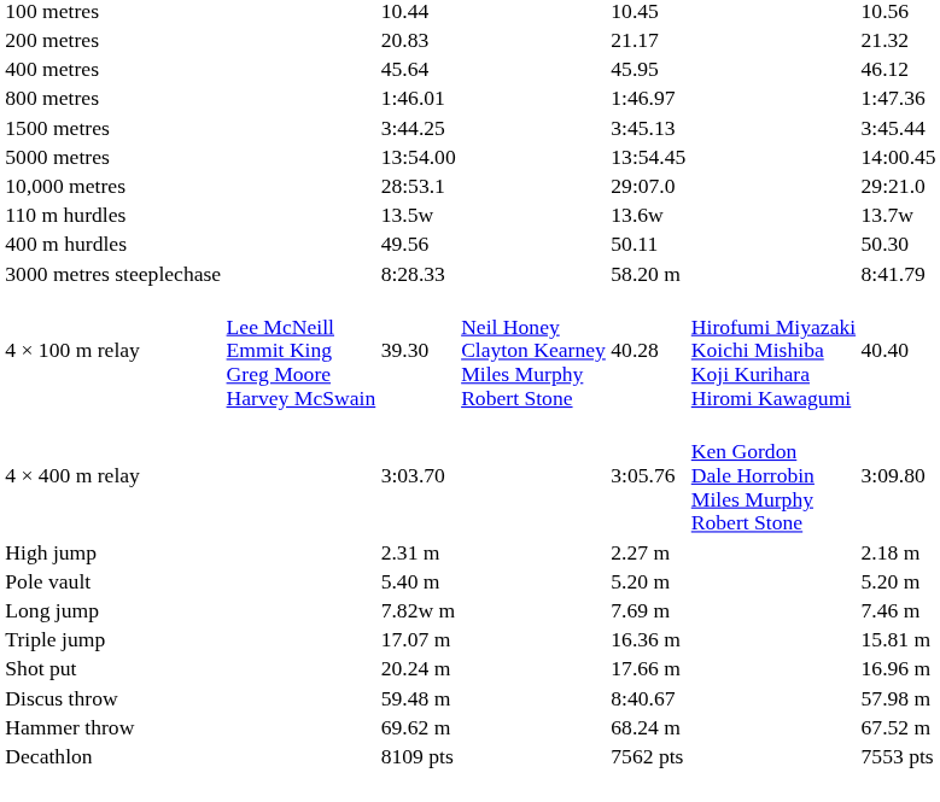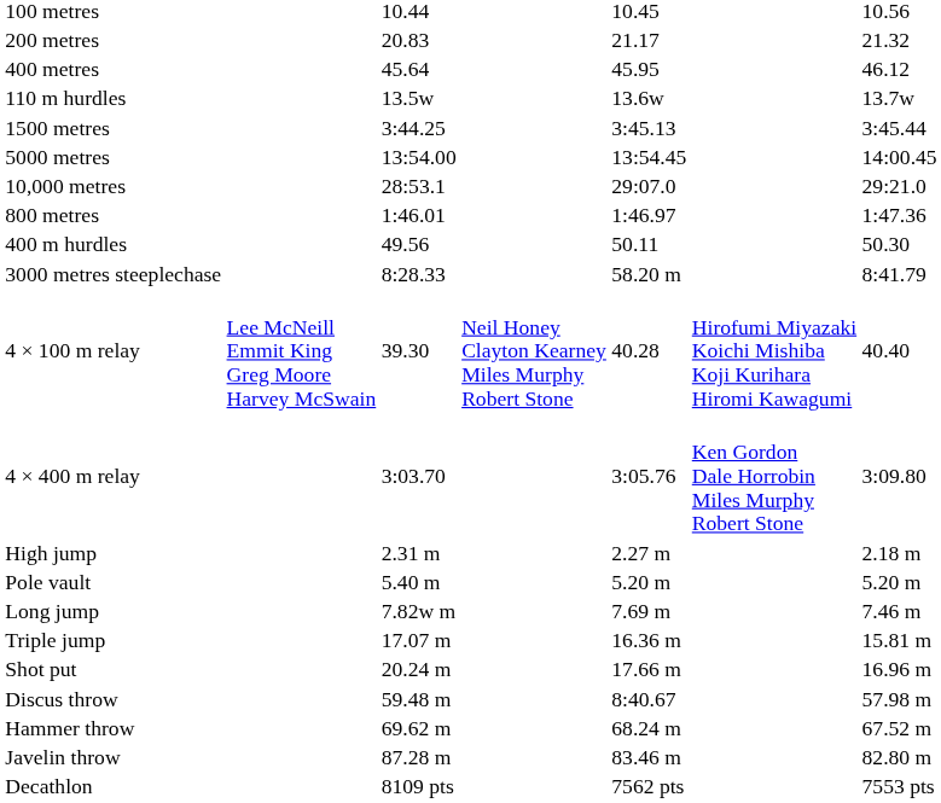 <table>
 <tr>
 <td>100 metres</td>
 <td></td>
 <td>10.44</td>
 <td></td>
 <td>10.45</td>
 <td></td>
 <td>10.56</td>
 </tr>
 <tr>
 <td>200 metres</td>
 <td></td>
 <td>20.83</td>
 <td></td>
 <td>21.17</td>
 <td></td>
 <td>21.32</td>
 </tr>
 <tr>
 <td>400 metres</td>
 <td></td>
 <td>45.64</td>
 <td></td>
 <td>45.95</td>
 <td></td>
 <td>46.12</td>
 </tr>
 <tr>
-<td>800 metres</td>
+<td>110 m hurdles</td>
 <td></td>
-<td>1:46.01</td>
+<td>13.5w</td>
 <td></td>
-<td>1:46.97</td>
+<td>13.6w</td>
 <td></td>
-<td>1:47.36</td>
+<td>13.7w</td>
 </tr>
 <tr>
 <td>1500 metres</td>
 <td></td>
 <td>3:44.25</td>
 <td></td>
 <td>3:45.13</td>
 <td></td>
 <td>3:45.44</td>
 </tr>
 <tr>
 <td>5000 metres</td>
 <td></td>
 <td>13:54.00</td>
 <td></td>
 <td>13:54.45</td>
 <td></td>
 <td>14:00.45</td>
 </tr>
 <tr>
 <td>10,000 metres</td>
 <td></td>
 <td>28:53.1</td>
 <td></td>
 <td>29:07.0</td>
 <td></td>
 <td>29:21.0</td>
 </tr>
 <tr>
-<td>110 m hurdles</td>
+<td>800 metres</td>
 <td></td>
-<td>13.5w</td>
+<td>1:46.01</td>
 <td></td>
-<td>13.6w</td>
+<td>1:46.97</td>
 <td></td>
-<td>13.7w</td>
+<td>1:47.36</td>
 </tr>
 <tr>
 <td>400 m hurdles</td>
 <td></td>
 <td>49.56</td>
 <td></td>
 <td>50.11</td>
 <td></td>
 <td>50.30</td>
 </tr>
 <tr>
 <td>3000 metres steeplechase</td>
 <td></td>
 <td>8:28.33</td>
 <td></td>
 <td>58.20 m</td>
 <td></td>
 <td>8:41.79</td>
 </tr>
 <tr>
 <td>4 × 100 m relay</td>
 <td><br><a href='#'>Lee McNeill</a><br><a href='#'>Emmit King</a><br><a href='#'>Greg Moore</a><br><a href='#'>Harvey McSwain</a></td>
 <td>39.30</td>
 <td><br><a href='#'>Neil Honey</a><br><a href='#'>Clayton Kearney</a><br><a href='#'>Miles Murphy</a><br><a href='#'>Robert Stone</a></td>
 <td>40.28</td>
 <td><br><a href='#'>Hirofumi Miyazaki</a><br><a href='#'>Koichi Mishiba</a><br><a href='#'>Koji Kurihara</a><br><a href='#'>Hiromi Kawagumi</a></td>
 <td>40.40</td>
 </tr>
 <tr>
 <td>4 × 400 m relay</td>
 <td></td>
 <td>3:03.70</td>
 <td></td>
 <td>3:05.76</td>
 <td><br><a href='#'>Ken Gordon</a><br><a href='#'>Dale Horrobin</a><br><a href='#'>Miles Murphy</a><br><a href='#'>Robert Stone</a></td>
 <td>3:09.80</td>
 </tr>
 <tr>
 <td>High jump</td>
 <td></td>
 <td>2.31 m</td>
 <td></td>
 <td>2.27 m</td>
 <td></td>
 <td>2.18 m</td>
 </tr>
 <tr>
 <td>Pole vault</td>
 <td></td>
 <td>5.40 m</td>
 <td></td>
 <td>5.20 m</td>
 <td></td>
 <td>5.20 m</td>
 </tr>
 <tr>
 <td>Long jump</td>
 <td></td>
 <td>7.82w m</td>
 <td></td>
 <td>7.69 m</td>
 <td></td>
 <td>7.46 m</td>
 </tr>
 <tr>
 <td>Triple jump</td>
 <td></td>
 <td>17.07 m</td>
 <td></td>
 <td>16.36 m</td>
 <td></td>
 <td>15.81 m</td>
 </tr>
 <tr>
 <td>Shot put</td>
 <td></td>
 <td>20.24 m</td>
 <td></td>
 <td>17.66 m</td>
 <td></td>
 <td>16.96 m</td>
 </tr>
 <tr>
 <td>Discus throw</td>
 <td></td>
 <td>59.48 m</td>
 <td></td>
 <td>8:40.67</td>
 <td></td>
 <td>57.98 m</td>
 </tr>
 <tr>
 <td>Hammer throw</td>
 <td></td>
 <td>69.62 m</td>
 <td></td>
 <td>68.24 m</td>
 <td></td>
 <td>67.52 m</td>
 </tr>
 <tr>
+<td>Javelin throw</td>
+<td></td>
+<td>87.28 m</td>
+<td></td>
+<td>83.46 m</td>
+<td></td>
+<td>82.80 m</td>
+</tr>
+<tr>
 <td>Decathlon</td>
 <td></td>
 <td>8109 pts</td>
 <td></td>
 <td>7562 pts</td>
 <td></td>
 <td>7553 pts</td>
 </tr>
 </table>
